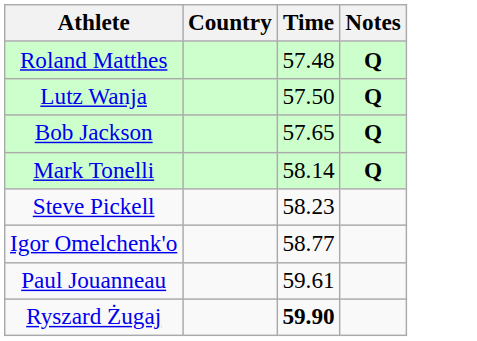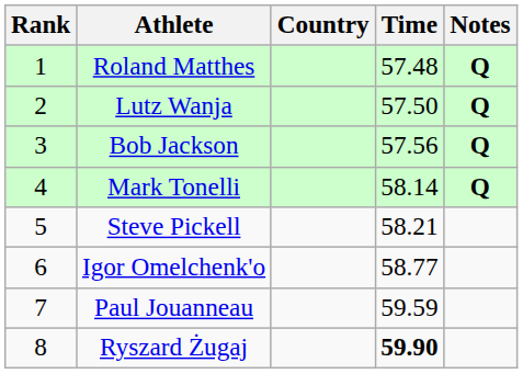 <table class="wikitable sortable" style="text-align:center">
 <tr>
+<th>Rank</th>
 <th>Athlete</th>
 <th>Country</th>
 <th>Time</th>
 <th>Notes</th>
 </tr>
 <tr bgcolor=ccffcc>
+<td>1</td>
 <td><a href='#'>Roland Matthes</a></td>
 <td align=left></td>
 <td>57.48</td>
 <td><strong>Q </strong></td>
 </tr>
 <tr bgcolor=ccffcc>
+<td>2</td>
 <td><a href='#'>Lutz Wanja</a></td>
 <td align=left></td>
 <td>57.50</td>
 <td><strong>Q </strong></td>
 </tr>
 <tr bgcolor=ccffcc>
+<td>3</td>
 <td><a href='#'>Bob Jackson</a></td>
 <td align=left></td>
-<td>57.65</td>
+<td>57.56</td>
 <td><strong>Q </strong></td>
 </tr>
 <tr bgcolor=ccffcc>
+<td>4</td>
 <td><a href='#'>Mark Tonelli</a></td>
 <td align=left></td>
 <td>58.14</td>
 <td><strong>Q </strong></td>
 </tr>
 <tr>
+<td>5</td>
 <td><a href='#'>Steve Pickell</a></td>
 <td align=left></td>
-<td>58.23</td>
+<td>58.21</td>
 <td><strong> </strong></td>
 </tr>
 <tr>
+<td>6</td>
 <td><a href='#'>Igor Omelchenk'o</a></td>
 <td align=left></td>
 <td>58.77</td>
 <td><strong> </strong></td>
 </tr>
 <tr>
+<td>7</td>
 <td><a href='#'>Paul Jouanneau</a></td>
 <td align=left></td>
-<td>59.61</td>
+<td>59.59</td>
 <td><strong> </strong></td>
 </tr>
 <tr>
+<td>8</td>
 <td><a href='#'>Ryszard Żugaj</a></td>
 <td align=left></td>
 <td><strong>59.90</strong></td>
 <td><strong> </strong></td>
 </tr>
 </table>
